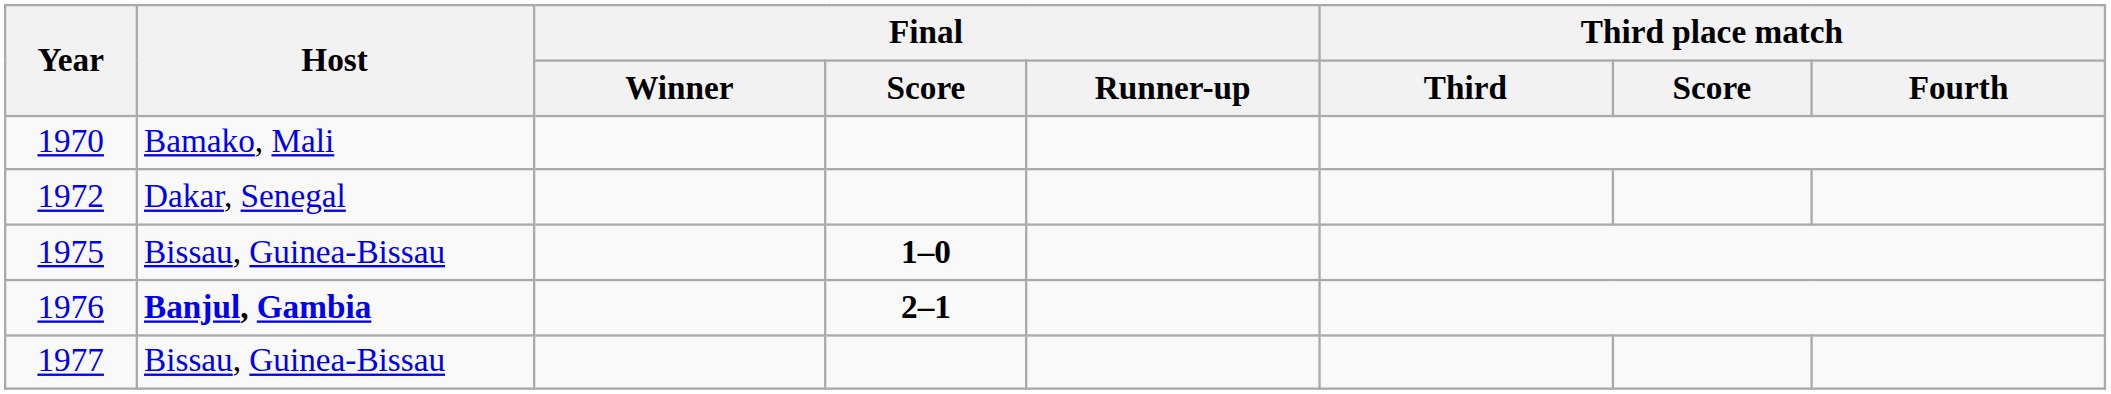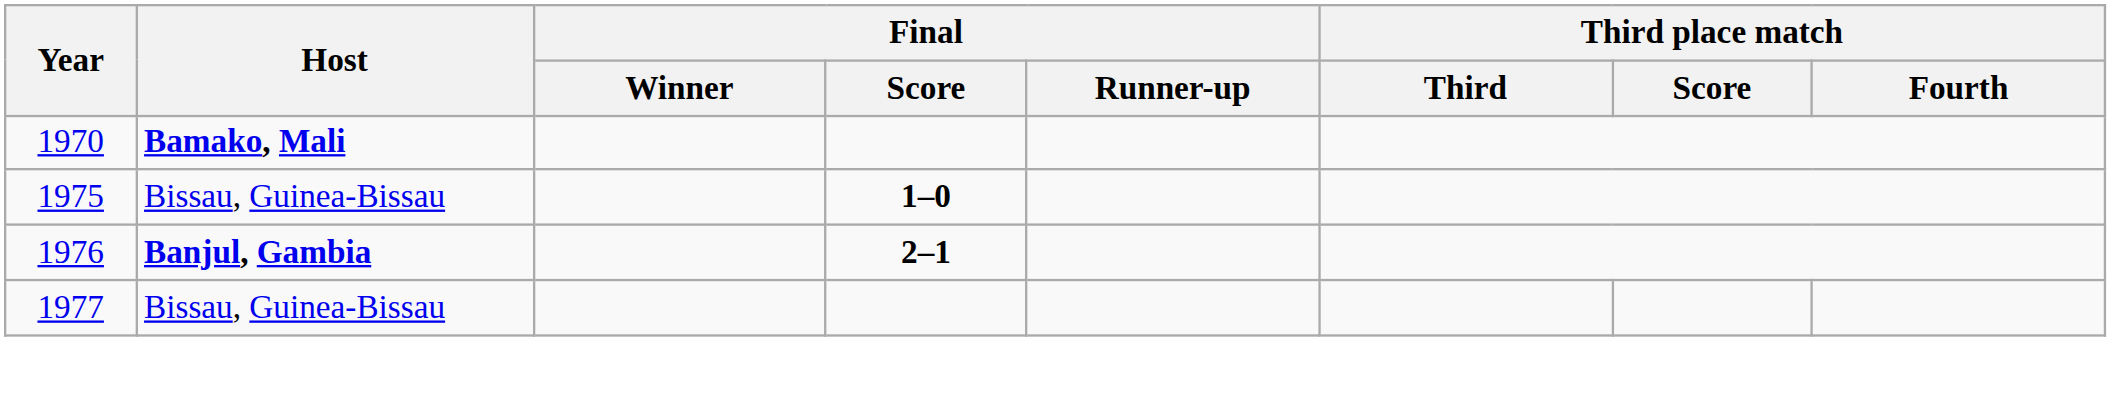 <table class=wikitable style=font-size:90%;text-align:center>
 <tr>
 <th rowspan=2 width= 50>Year</th>
 <th rowspan=2 width=165>Host</th>
 <th colspan=3>Final</th>
 <th colspan=3>Third place match</th>
 </tr>
 <tr>
 <th width=120>Winner</th>
 <th width=80>Score</th>
 <th width=120>Runner-up</th>
 <th width=120>Third</th>
 <th width=80>Score</th>
 <th width=120>Fourth</th>
 </tr>
 <tr>
 <td><a href='#'>1970</a></td>
-<td align=left><a href='#'>Bamako</a>, <a href='#'>Mali</a></td>
+<td align=left><strong><a href='#'>Bamako</a>, <a href='#'>Mali</a></strong></td>
 <td><strong></strong></td>
 <td></td>
 <td></td>
 <td colspan=3></td>
-</tr>
-<tr>
-<td><a href='#'>1972</a></td>
-<td align=left><a href='#'>Dakar</a>, <a href='#'>Senegal</a></td>
-<td><strong></strong></td>
-<td></td>
-<td></td>
-<td></td>
-<td></td>
-<td></td>
 </tr>
 <tr>
 <td><a href='#'>1975</a></td>
 <td align=left><a href='#'>Bissau</a>, <a href='#'>Guinea-Bissau</a></td>
 <td><strong></strong></td>
 <td><strong>1–0</strong></td>
 <td></td>
 <td colspan=3></td>
 </tr>
 <tr>
 <td><a href='#'>1976</a></td>
 <td align=left><strong><a href='#'>Banjul</a>, <a href='#'>Gambia</a></strong></td>
 <td><strong></strong></td>
 <td><strong>2–1</strong></td>
 <td></td>
 <td colspan=3></td>
 </tr>
 <tr>
 <td><a href='#'>1977</a></td>
 <td align=left><a href='#'>Bissau</a>, <a href='#'>Guinea-Bissau</a></td>
 <td><strong></strong></td>
 <td></td>
 <td></td>
 <td></td>
 <td></td>
 <td></td>
 </tr>
 </table>
